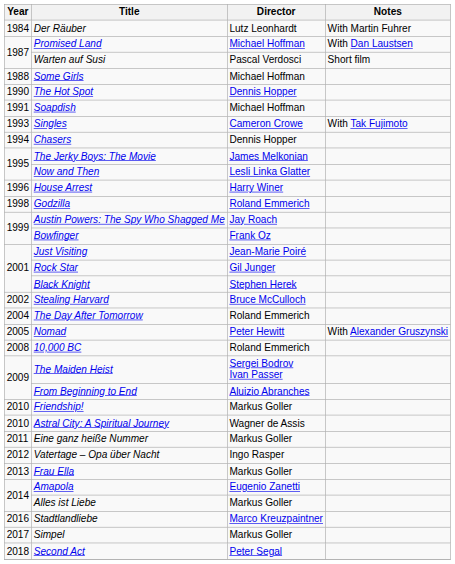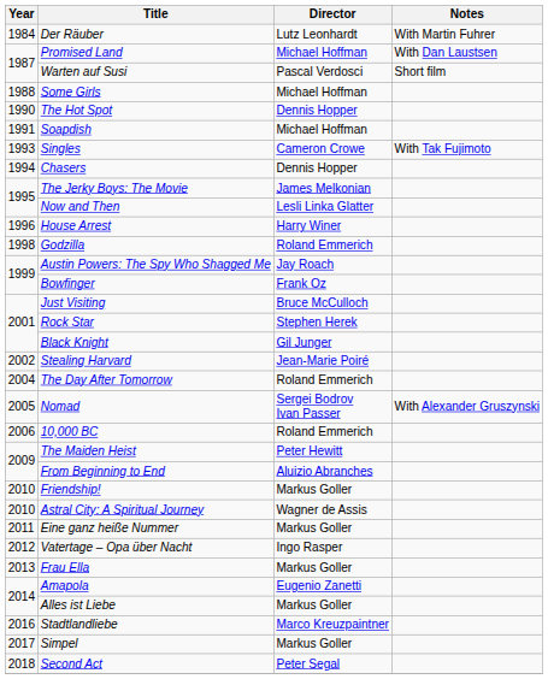 <table class="wikitable">
 <tr>
 <th>Year</th>
 <th>Title</th>
 <th>Director</th>
 <th>Notes</th>
 </tr>
 <tr>
 <td>1984</td>
 <td><em>Der Räuber</em></td>
 <td>Lutz Leonhardt</td>
 <td>With Martin Fuhrer</td>
 </tr>
 <tr>
 <td rowspan=2>1987</td>
 <td><em><a href='#'>Promised Land</a></em></td>
 <td><a href='#'>Michael Hoffman</a></td>
 <td>With <a href='#'>Dan Laustsen</a></td>
 </tr>
 <tr>
 <td><em>Warten auf Susi</em></td>
 <td>Pascal Verdosci</td>
 <td>Short film</td>
 </tr>
 <tr>
 <td>1988</td>
 <td><em><a href='#'>Some Girls</a></em></td>
 <td>Michael Hoffman</td>
 <td></td>
 </tr>
 <tr>
 <td>1990</td>
 <td><em><a href='#'>The Hot Spot</a></em></td>
 <td><a href='#'>Dennis Hopper</a></td>
 <td></td>
 </tr>
 <tr>
 <td>1991</td>
 <td><em><a href='#'>Soapdish</a></em></td>
 <td>Michael Hoffman</td>
 <td></td>
 </tr>
 <tr>
 <td>1993</td>
 <td><em><a href='#'>Singles</a></em></td>
 <td><a href='#'>Cameron Crowe</a></td>
 <td>With <a href='#'>Tak Fujimoto</a></td>
 </tr>
 <tr>
 <td>1994</td>
 <td><em><a href='#'>Chasers</a></em></td>
 <td>Dennis Hopper</td>
 <td></td>
 </tr>
 <tr>
 <td rowspan=2>1995</td>
 <td><em><a href='#'>The Jerky Boys: The Movie</a></em></td>
 <td><a href='#'>James Melkonian</a></td>
 <td></td>
 </tr>
 <tr>
 <td><em><a href='#'>Now and Then</a></em></td>
 <td><a href='#'>Lesli Linka Glatter</a></td>
 <td></td>
 </tr>
 <tr>
 <td>1996</td>
 <td><em><a href='#'>House Arrest</a></em></td>
 <td><a href='#'>Harry Winer</a></td>
 <td></td>
 </tr>
 <tr>
 <td>1998</td>
 <td><em><a href='#'>Godzilla</a></em></td>
 <td><a href='#'>Roland Emmerich</a></td>
 <td></td>
 </tr>
 <tr>
 <td rowspan=2>1999</td>
 <td><em><a href='#'>Austin Powers: The Spy Who Shagged Me</a></em></td>
 <td><a href='#'>Jay Roach</a></td>
 <td></td>
 </tr>
 <tr>
 <td><em><a href='#'>Bowfinger</a></em></td>
 <td><a href='#'>Frank Oz</a></td>
 <td></td>
 </tr>
 <tr>
 <td rowspan=3>2001</td>
 <td><em><a href='#'>Just Visiting</a></em></td>
-<td><a href='#'>Jean-Marie Poiré</a></td>
+<td><a href='#'>Bruce McCulloch</a></td>
 <td></td>
 </tr>
 <tr>
 <td><em><a href='#'>Rock Star</a></em></td>
-<td><a href='#'>Gil Junger</a></td>
+<td><a href='#'>Stephen Herek</a></td>
 <td></td>
 </tr>
 <tr>
 <td><em><a href='#'>Black Knight</a></em></td>
-<td><a href='#'>Stephen Herek</a></td>
+<td><a href='#'>Gil Junger</a></td>
 <td></td>
 </tr>
 <tr>
 <td>2002</td>
 <td><em><a href='#'>Stealing Harvard</a></em></td>
-<td><a href='#'>Bruce McCulloch</a></td>
+<td><a href='#'>Jean-Marie Poiré</a></td>
 <td></td>
 </tr>
 <tr>
 <td>2004</td>
 <td><em><a href='#'>The Day After Tomorrow</a></em></td>
 <td>Roland Emmerich</td>
 <td></td>
 </tr>
 <tr>
 <td>2005</td>
 <td><em><a href='#'>Nomad</a></em></td>
-<td><a href='#'>Peter Hewitt</a></td>
+<td><a href='#'>Sergei Bodrov</a><br><a href='#'>Ivan Passer</a></td>
 <td>With <a href='#'>Alexander Gruszynski</a></td>
 </tr>
 <tr>
-<td>2008</td>
+<td>2006</td>
 <td><em><a href='#'>10,000 BC</a></em></td>
 <td>Roland Emmerich</td>
 <td></td>
 </tr>
 <tr>
 <td rowspan=2>2009</td>
 <td><em><a href='#'>The Maiden Heist</a></em></td>
-<td><a href='#'>Sergei Bodrov</a><br><a href='#'>Ivan Passer</a></td>
+<td><a href='#'>Peter Hewitt</a></td>
 <td></td>
 </tr>
 <tr>
 <td><em><a href='#'>From Beginning to End</a></em></td>
 <td><a href='#'>Aluizio Abranches</a></td>
 <td></td>
 </tr>
 <tr>
 <td>2010</td>
 <td><em><a href='#'>Friendship!</a></em></td>
 <td>Markus Goller</td>
 <td></td>
 </tr>
 <tr>
 <td>2010</td>
 <td><em><a href='#'>Astral City: A Spiritual Journey</a></em></td>
 <td>Wagner de Assis</td>
 <td></td>
 </tr>
 <tr>
 <td>2011</td>
 <td><em>Eine ganz heiße Nummer</em></td>
 <td>Markus Goller</td>
 <td></td>
 </tr>
 <tr>
 <td>2012</td>
 <td><em>Vatertage – Opa über Nacht</em></td>
 <td>Ingo Rasper</td>
 <td></td>
 </tr>
 <tr>
 <td>2013</td>
 <td><em><a href='#'>Frau Ella</a></em></td>
 <td>Markus Goller</td>
 <td></td>
 </tr>
 <tr>
 <td rowspan=2>2014</td>
 <td><em><a href='#'>Amapola</a></em></td>
 <td><a href='#'>Eugenio Zanetti</a></td>
 <td></td>
 </tr>
 <tr>
 <td><em>Alles ist Liebe</em></td>
 <td>Markus Goller</td>
 <td></td>
 </tr>
 <tr>
 <td>2016</td>
 <td><em>Stadtlandliebe</em></td>
 <td><a href='#'>Marco Kreuzpaintner</a></td>
 <td></td>
 </tr>
 <tr>
 <td>2017</td>
 <td><em>Simpel</em></td>
 <td>Markus Goller</td>
 <td></td>
 </tr>
 <tr>
 <td>2018</td>
 <td><em><a href='#'>Second Act</a></em></td>
 <td><a href='#'>Peter Segal</a></td>
 <td></td>
 </tr>
 <tr>
 </tr>
 </table>
